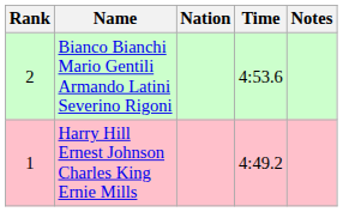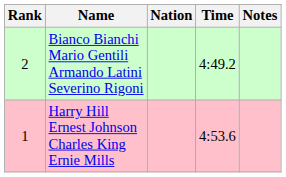 <table class="wikitable sortable" style="text-align:center">
 <tr>
 <th>Rank</th>
 <th>Name</th>
 <th>Nation</th>
 <th>Time</th>
 <th>Notes</th>
 </tr>
 <tr bgcolor=ccffcc>
 <td>2</td>
 <td align=left><a href='#'>Bianco Bianchi</a><br><a href='#'>Mario Gentili</a><br><a href='#'>Armando Latini</a><br><a href='#'>Severino Rigoni</a></td>
 <td align=left></td>
-<td>4:53.6</td>
+<td>4:49.2</td>
 <td></td>
 </tr>
 <tr bgcolor=pink>
 <td>1</td>
 <td align=left><a href='#'>Harry Hill</a><br><a href='#'>Ernest Johnson</a><br><a href='#'>Charles King</a><br><a href='#'>Ernie Mills</a></td>
 <td align=left></td>
-<td>4:49.2</td>
+<td>4:53.6</td>
 <td></td>
 </tr>
 </table>
